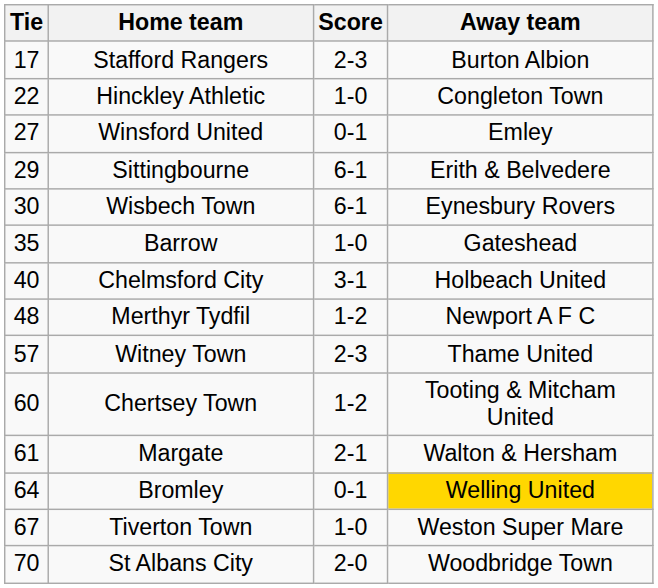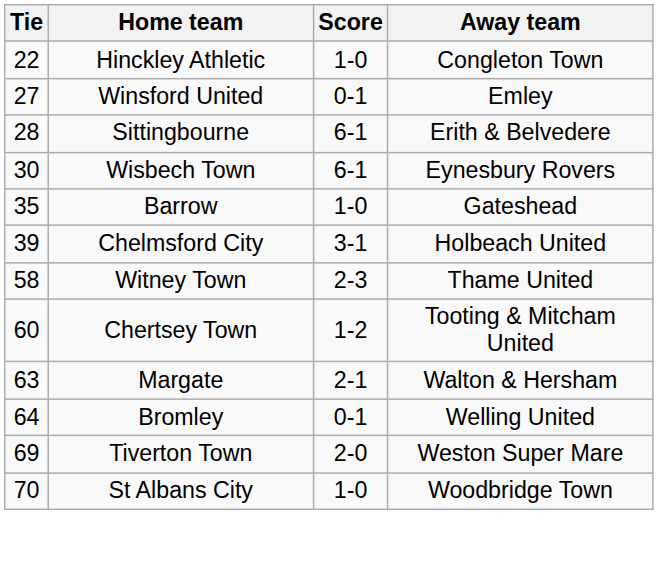 <table class="wikitable" style="text-align:center;">
 <tr>
 <th width=20>Tie</th>
 <th width=175>Home team</th>
 <th width=20>Score</th>
 <th width=175>Away team</th>
-</tr>
-<tr>
-<td>17</td>
-<td>Stafford Rangers</td>
-<td>2-3</td>
-<td>Burton Albion</td>
 </tr>
 <tr>
 <td>22</td>
 <td>Hinckley Athletic</td>
 <td>1-0</td>
 <td>Congleton Town</td>
 </tr>
 <tr>
 <td>27</td>
 <td>Winsford United</td>
 <td>0-1</td>
 <td>Emley</td>
 </tr>
 <tr>
-<td>29</td>
+<td>28</td>
 <td>Sittingbourne</td>
 <td>6-1</td>
 <td>Erith & Belvedere</td>
 </tr>
 <tr>
 <td>30</td>
 <td>Wisbech Town</td>
 <td>6-1</td>
 <td>Eynesbury Rovers</td>
 </tr>
 <tr>
 <td>35</td>
 <td>Barrow</td>
 <td>1-0</td>
 <td>Gateshead</td>
 </tr>
 <tr>
-<td>40</td>
+<td>39</td>
 <td>Chelmsford City</td>
 <td>3-1</td>
 <td>Holbeach United</td>
 </tr>
 <tr>
-<td>48</td>
-<td>Merthyr Tydfil</td>
-<td>1-2</td>
-<td>Newport A F C</td>
-</tr>
-<tr>
-<td>57</td>
+<td>58</td>
 <td>Witney Town</td>
 <td>2-3</td>
 <td>Thame United</td>
 </tr>
 <tr>
 <td>60</td>
 <td>Chertsey Town</td>
 <td>1-2</td>
 <td>Tooting & Mitcham United</td>
 </tr>
 <tr>
-<td>61</td>
+<td>63</td>
 <td>Margate</td>
 <td>2-1</td>
 <td>Walton & Hersham</td>
 </tr>
 <tr>
 <td>64</td>
 <td>Bromley</td>
 <td>0-1</td>
-<td style="background: gold;">Welling United</td>
+<td>Welling United</td>
 </tr>
 <tr>
-<td>67</td>
+<td>69</td>
 <td>Tiverton Town</td>
-<td>1-0</td>
+<td>2-0</td>
 <td>Weston Super Mare</td>
 </tr>
 <tr>
 <td>70</td>
 <td>St Albans City</td>
-<td>2-0</td>
+<td>1-0</td>
 <td>Woodbridge Town</td>
 </tr>
 </table>
